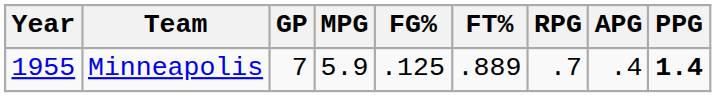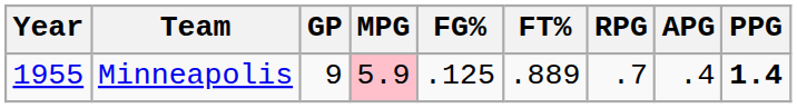 <table class="wikitable sortable" style="font-size:95%; text-align:right;">
 <tr>
 <th>Year</th>
 <th>Team</th>
 <th>GP</th>
 <th>MPG</th>
 <th>FG%</th>
 <th>FT%</th>
 <th>RPG</th>
 <th>APG</th>
 <th>PPG</th>
 </tr>
 <tr>
 <td style="text-align:left;"><a href='#'>1955</a></td>
 <td style="text-align:left;"><a href='#'>Minneapolis</a></td>
-<td>7</td>
-<td>5.9</td>
+<td>9</td>
+<td style="background: pink;">5.9</td>
 <td>.125</td>
 <td>.889</td>
 <td>.7</td>
 <td>.4</td>
 <td><strong>1.4</strong></td>
 </tr>
 </table>
